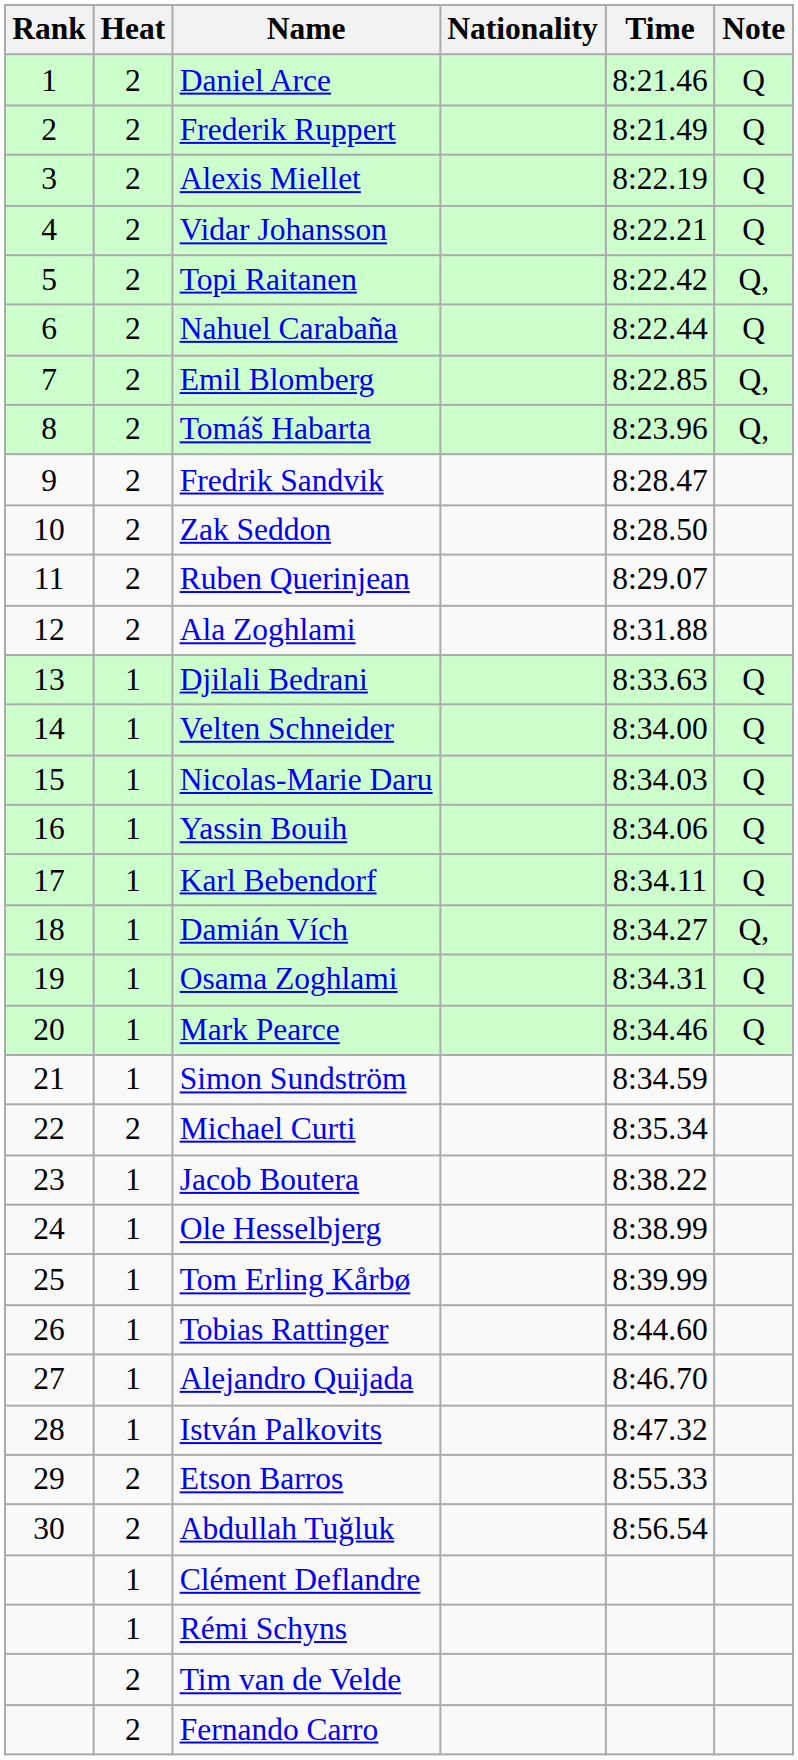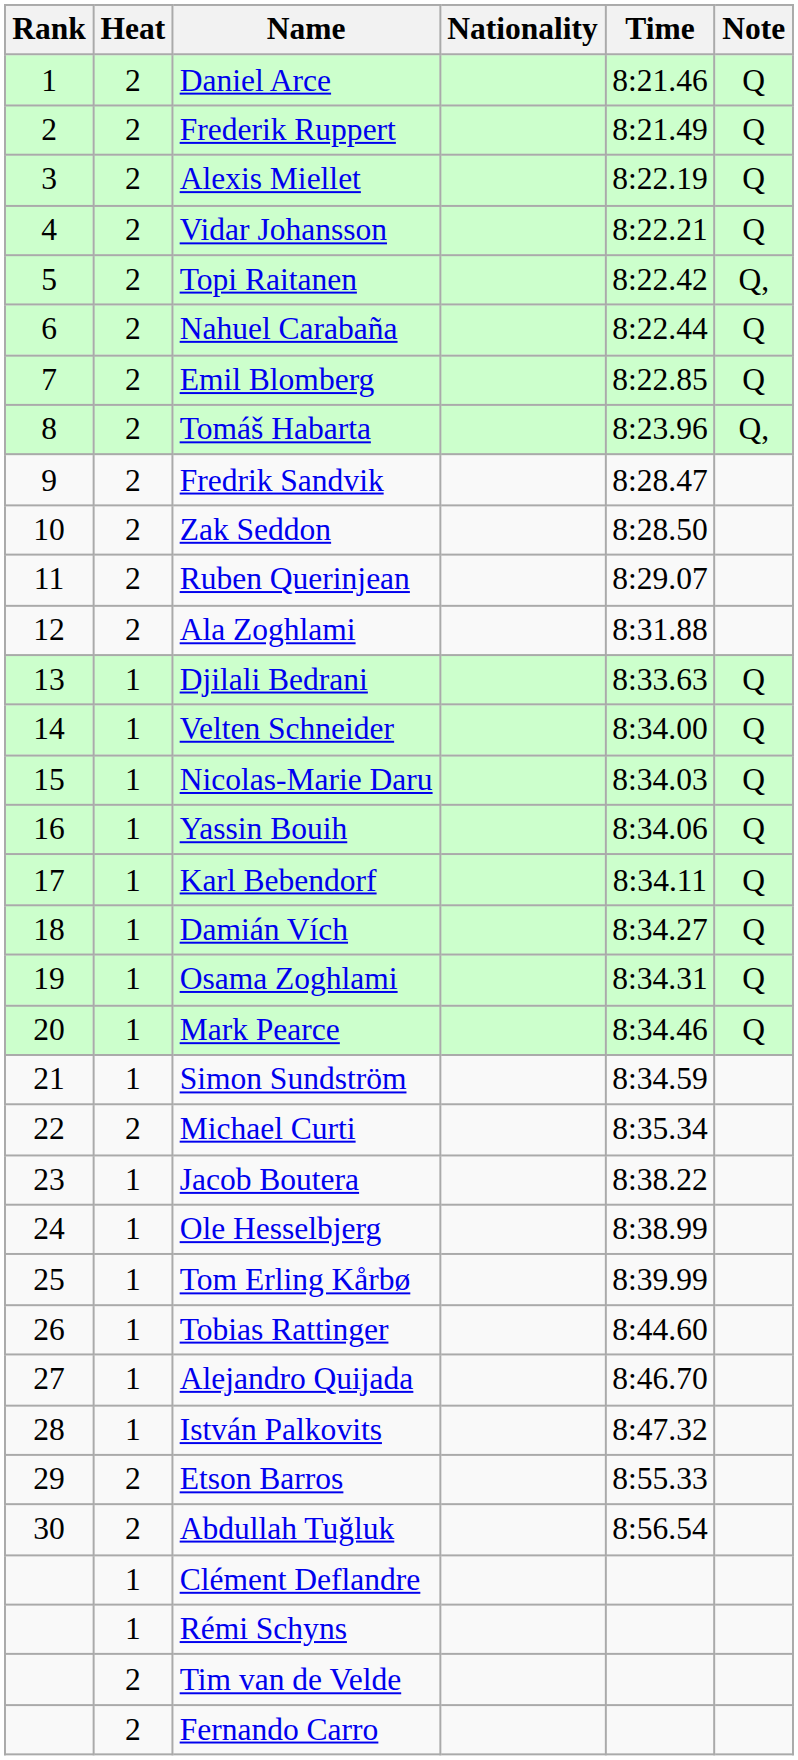 <table class="wikitable sortable"  style="text-align:center">
 <tr>
 <th>Rank</th>
 <th>Heat</th>
 <th>Name</th>
 <th>Nationality</th>
 <th>Time</th>
 <th>Note</th>
 </tr>
 <tr bgcolor=ccffcc>
 <td>1</td>
 <td>2</td>
 <td align="left"><a href='#'>Daniel Arce</a></td>
 <td align="left"></td>
 <td>8:21.46</td>
 <td>Q</td>
 </tr>
 <tr bgcolor=ccffcc>
 <td>2</td>
 <td>2</td>
 <td align="left"><a href='#'>Frederik Ruppert</a></td>
 <td align="left"></td>
 <td>8:21.49</td>
 <td>Q</td>
 </tr>
 <tr bgcolor=ccffcc>
 <td>3</td>
 <td>2</td>
 <td align="left"><a href='#'>Alexis Miellet</a></td>
 <td align="left"></td>
 <td>8:22.19</td>
 <td>Q</td>
 </tr>
 <tr bgcolor=ccffcc>
 <td>4</td>
 <td>2</td>
 <td align="left"><a href='#'>Vidar Johansson</a></td>
 <td align="left"></td>
 <td>8:22.21</td>
 <td>Q</td>
 </tr>
 <tr bgcolor=ccffcc>
 <td>5</td>
 <td>2</td>
 <td align="left"><a href='#'>Topi Raitanen</a></td>
 <td align="left"></td>
 <td>8:22.42</td>
 <td>Q, </td>
 </tr>
 <tr bgcolor=ccffcc>
 <td>6</td>
 <td>2</td>
 <td align="left"><a href='#'>Nahuel Carabaña</a></td>
 <td align="left"></td>
 <td>8:22.44</td>
 <td>Q</td>
 </tr>
 <tr bgcolor=ccffcc>
 <td>7</td>
 <td>2</td>
 <td align="left"><a href='#'>Emil Blomberg</a></td>
 <td align="left"></td>
 <td>8:22.85</td>
-<td>Q, </td>
+<td>Q</td>
 </tr>
 <tr bgcolor=ccffcc>
 <td>8</td>
 <td>2</td>
 <td align="left"><a href='#'>Tomáš Habarta</a></td>
 <td align="left"></td>
 <td>8:23.96</td>
 <td>Q, </td>
 </tr>
 <tr>
 <td>9</td>
 <td>2</td>
 <td align="left"><a href='#'>Fredrik Sandvik</a></td>
 <td align="left"></td>
 <td>8:28.47</td>
 <td></td>
 </tr>
 <tr>
 <td>10</td>
 <td>2</td>
 <td align="left"><a href='#'>Zak Seddon</a></td>
 <td align="left"></td>
 <td>8:28.50</td>
 <td></td>
 </tr>
 <tr>
 <td>11</td>
 <td>2</td>
 <td align="left"><a href='#'>Ruben Querinjean</a></td>
 <td align="left"></td>
 <td>8:29.07</td>
 <td></td>
 </tr>
 <tr>
 <td>12</td>
 <td>2</td>
 <td align="left"><a href='#'>Ala Zoghlami</a></td>
 <td align="left"></td>
 <td>8:31.88</td>
 <td></td>
 </tr>
 <tr bgcolor=ccffcc>
 <td>13</td>
 <td>1</td>
 <td align="left"><a href='#'>Djilali Bedrani</a></td>
 <td align="left"></td>
 <td>8:33.63</td>
 <td>Q</td>
 </tr>
 <tr bgcolor=ccffcc>
 <td>14</td>
 <td>1</td>
 <td align="left"><a href='#'>Velten Schneider</a></td>
 <td align="left"></td>
 <td>8:34.00</td>
 <td>Q</td>
 </tr>
 <tr bgcolor=ccffcc>
 <td>15</td>
 <td>1</td>
 <td align="left"><a href='#'>Nicolas-Marie Daru</a></td>
 <td align="left"></td>
 <td>8:34.03</td>
 <td>Q</td>
 </tr>
 <tr bgcolor=ccffcc>
 <td>16</td>
 <td>1</td>
 <td align="left"><a href='#'>Yassin Bouih</a></td>
 <td align="left"></td>
 <td>8:34.06</td>
 <td>Q</td>
 </tr>
 <tr bgcolor=ccffcc>
 <td>17</td>
 <td>1</td>
 <td align="left"><a href='#'>Karl Bebendorf</a></td>
 <td align="left"></td>
 <td>8:34.11</td>
 <td>Q</td>
 </tr>
 <tr bgcolor=ccffcc>
 <td>18</td>
 <td>1</td>
 <td align="left"><a href='#'>Damián Vích</a></td>
 <td align="left"></td>
 <td>8:34.27</td>
-<td>Q, </td>
+<td>Q</td>
 </tr>
 <tr bgcolor=ccffcc>
 <td>19</td>
 <td>1</td>
 <td align="left"><a href='#'>Osama Zoghlami</a></td>
 <td align="left"></td>
 <td>8:34.31</td>
 <td>Q</td>
 </tr>
 <tr bgcolor=ccffcc>
 <td>20</td>
 <td>1</td>
 <td align="left"><a href='#'>Mark Pearce</a></td>
 <td align="left"></td>
 <td>8:34.46</td>
 <td>Q</td>
 </tr>
 <tr>
 <td>21</td>
 <td>1</td>
 <td align="left"><a href='#'>Simon Sundström</a></td>
 <td align="left"></td>
 <td>8:34.59</td>
 <td></td>
 </tr>
 <tr>
 <td>22</td>
 <td>2</td>
 <td align="left"><a href='#'>Michael Curti</a></td>
 <td align="left"></td>
 <td>8:35.34</td>
 <td></td>
 </tr>
 <tr>
 <td>23</td>
 <td>1</td>
 <td align="left"><a href='#'>Jacob Boutera</a></td>
 <td align="left"></td>
 <td>8:38.22</td>
 <td></td>
 </tr>
 <tr>
 <td>24</td>
 <td>1</td>
 <td align="left"><a href='#'>Ole Hesselbjerg</a></td>
 <td align="left"></td>
 <td>8:38.99</td>
 <td></td>
 </tr>
 <tr>
 <td>25</td>
 <td>1</td>
 <td align="left"><a href='#'>Tom Erling Kårbø</a></td>
 <td align="left"></td>
 <td>8:39.99</td>
 <td></td>
 </tr>
 <tr>
 <td>26</td>
 <td>1</td>
 <td align="left"><a href='#'>Tobias Rattinger</a></td>
 <td align="left"></td>
 <td>8:44.60</td>
 <td></td>
 </tr>
 <tr>
 <td>27</td>
 <td>1</td>
 <td align="left"><a href='#'>Alejandro Quijada</a></td>
 <td align="left"></td>
 <td>8:46.70</td>
 <td></td>
 </tr>
 <tr>
 <td>28</td>
 <td>1</td>
 <td align="left"><a href='#'>István Palkovits</a></td>
 <td align="left"></td>
 <td>8:47.32</td>
 <td></td>
 </tr>
 <tr>
 <td>29</td>
 <td>2</td>
 <td align="left"><a href='#'>Etson Barros</a></td>
 <td align="left"></td>
 <td>8:55.33</td>
 <td></td>
 </tr>
 <tr>
 <td>30</td>
 <td>2</td>
 <td align="left"><a href='#'>Abdullah Tuğluk</a></td>
 <td align="left"></td>
 <td>8:56.54</td>
 <td></td>
 </tr>
 <tr>
 <td></td>
 <td>1</td>
 <td align="left"><a href='#'>Clément Deflandre</a></td>
 <td align="left"></td>
 <td></td>
 <td></td>
 </tr>
 <tr>
 <td></td>
 <td>1</td>
 <td align="left"><a href='#'>Rémi Schyns</a></td>
 <td align="left"></td>
 <td></td>
 <td></td>
 </tr>
 <tr>
 <td></td>
 <td>2</td>
 <td align="left"><a href='#'>Tim van de Velde</a></td>
 <td align="left"></td>
 <td></td>
 <td></td>
 </tr>
 <tr>
 <td></td>
 <td>2</td>
 <td align="left"><a href='#'>Fernando Carro</a></td>
 <td align="left"></td>
 <td></td>
 <td></td>
 </tr>
 </table>
